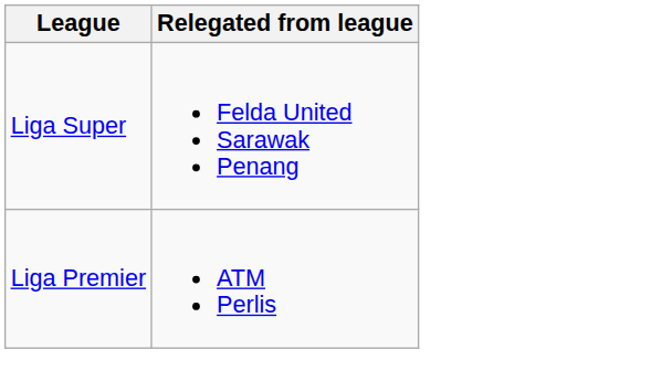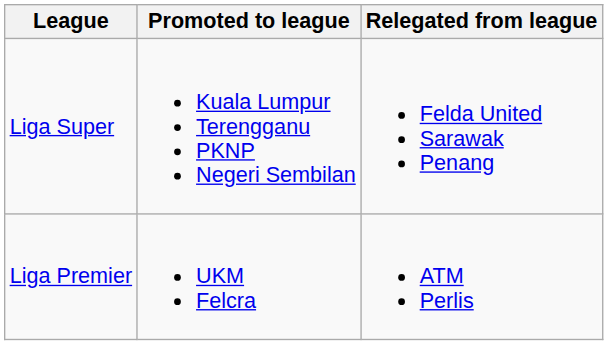 <table class="wikitable">
 <tr>
 <th>League</th>
+<th>Promoted to league</th>
 <th>Relegated from league</th>
 </tr>
 <tr>
 <td><a href='#'>Liga Super</a></td>
+<td><br><ul><li><a href='#'>Kuala Lumpur</a></li><li><a href='#'>Terengganu</a></li><li><a href='#'>PKNP</a></li><li><a href='#'>Negeri Sembilan</a></li></ul></td>
 <td><br><ul><li><a href='#'>Felda United</a></li><li><a href='#'>Sarawak</a></li><li><a href='#'>Penang</a></li></ul></td>
 </tr>
 <tr>
 <td><a href='#'>Liga Premier</a></td>
+<td><br><ul><li><a href='#'>UKM</a></li><li><a href='#'>Felcra</a></li></ul></td>
 <td><br><ul><li><a href='#'>ATM</a></li><li><a href='#'>Perlis</a></li></ul></td>
 </tr>
 </table>
